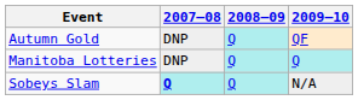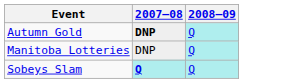 <table class="wikitable" border="1">
 <tr>
 <th>Event</th>
 <th><a href='#'>2007–08</a></th>
 <th><a href='#'>2008–09</a></th>
-<th><a href='#'>2009–10</a></th>
 </tr>
 <tr>
 <td><a href='#'>Autumn Gold</a></td>
-<td style="background:#EFEFEF;">DNP</td>
+<td style="background:#EFEFEF;"><strong>DNP</strong></td>
 <td style="background:#afeeee;"><a href='#'>Q</a></td>
-<td style="background:#ffebcd;"><a href='#'>QF</a></td>
 </tr>
 <tr>
 <td><a href='#'>Manitoba Lotteries</a></td>
 <td style="background:#EFEFEF;">DNP</td>
-<td style="background:#afeeee;"><a href='#'>Q</a></td>
 <td style="background:#afeeee;"><a href='#'>Q</a></td>
 </tr>
 <tr>
 <td><a href='#'>Sobeys Slam</a></td>
 <td style="background:#afeeee;"><strong><a href='#'>Q</a></strong></td>
 <td style="background:#afeeee;"><a href='#'>Q</a></td>
-<td style="background:#EFEFEF;">N/A</td>
 </tr>
 </table>
